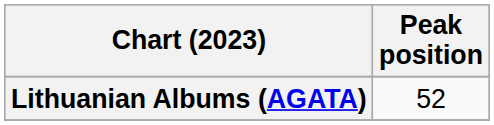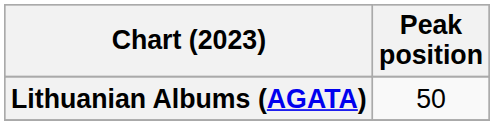 <table class="wikitable sortable plainrowheaders" style="text-align:center">
 <tr>
 <th scope="col">Chart (2023)</th>
 <th scope="col">Peak<br>position</th>
 </tr>
 <tr>
 </tr>
 <tr>
 <th scope="row">Lithuanian Albums (<a href='#'>AGATA</a>)</th>
-<td>52</td>
+<td>50</td>
 </tr>
 <tr>
 </tr>
 <tr>
 </tr>
 </table>
